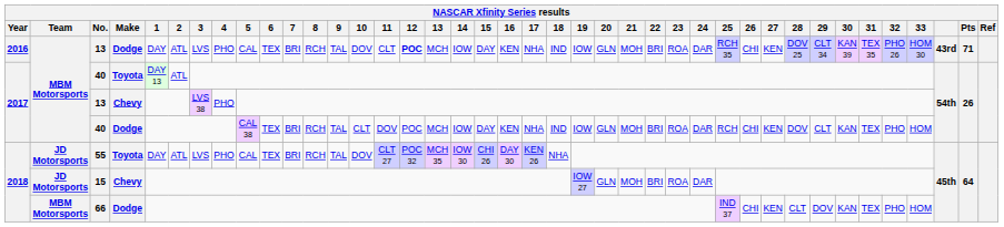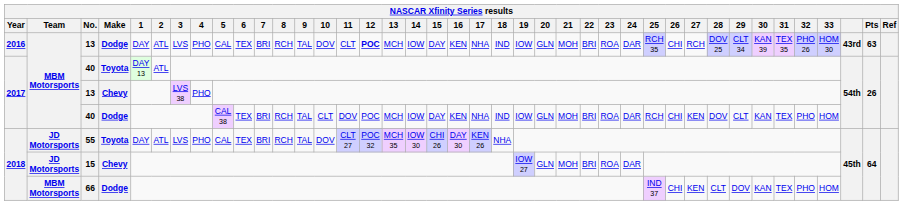 <table class="wikitable" style="text-align:center; font-size:75%">
 <tr>
 <th colspan=42><a href='#'>NASCAR Xfinity Series</a> results</th>
 </tr>
 <tr>
 <th>Year</th>
 <th>Team</th>
 <th>No.</th>
 <th>Make</th>
 <th>1</th>
 <th>2</th>
 <th>3</th>
 <th>4</th>
 <th>5</th>
 <th>6</th>
 <th>7</th>
 <th>8</th>
 <th>9</th>
 <th>10</th>
 <th>11</th>
 <th>12</th>
 <th>13</th>
 <th>14</th>
 <th>15</th>
 <th>16</th>
 <th>17</th>
 <th>18</th>
 <th>19</th>
 <th>20</th>
 <th>21</th>
 <th>22</th>
 <th>23</th>
 <th>24</th>
 <th>25</th>
 <th>26</th>
 <th>27</th>
 <th>28</th>
 <th>29</th>
 <th>30</th>
 <th>31</th>
 <th>32</th>
 <th>33</th>
 <th></th>
 <th>Pts</th>
 <th>Ref</th>
 </tr>
 <tr>
 <th><a href='#'>2016</a></th>
 <th rowspan=4><a href='#'>MBM Motorsports</a></th>
 <th>13</th>
 <th><a href='#'>Dodge</a></th>
 <td><a href='#'>DAY</a></td>
 <td><a href='#'>ATL</a></td>
 <td><a href='#'>LVS</a></td>
 <td><a href='#'>PHO</a></td>
 <td><a href='#'>CAL</a></td>
 <td><a href='#'>TEX</a></td>
 <td><a href='#'>BRI</a></td>
 <td><a href='#'>RCH</a></td>
 <td><a href='#'>TAL</a></td>
 <td><a href='#'>DOV</a></td>
 <td><a href='#'>CLT</a></td>
 <td><strong><a href='#'>POC</a></strong></td>
 <td><a href='#'>MCH</a></td>
 <td><a href='#'>IOW</a></td>
 <td><a href='#'>DAY</a></td>
 <td><a href='#'>KEN</a></td>
 <td><a href='#'>NHA</a></td>
 <td><a href='#'>IND</a></td>
 <td><a href='#'>IOW</a></td>
 <td><a href='#'>GLN</a></td>
 <td><a href='#'>MOH</a></td>
 <td><a href='#'>BRI</a></td>
 <td><a href='#'>ROA</a></td>
 <td><a href='#'>DAR</a></td>
 <td style="background:#CFCFFF;"><a href='#'>RCH</a><br><small>35</small></td>
 <td><a href='#'>CHI</a></td>
-<td><a href='#'>KEN</a></td>
+<td><a href='#'>RCH</a></td>
 <td style="background:#CFCFFF;"><a href='#'>DOV</a><br><small>25</small></td>
 <td style="background:#CFCFFF;"><a href='#'>CLT</a><br><small>34</small></td>
 <td style="background:#EFCFFF;"><a href='#'>KAN</a><br><small>39</small></td>
 <td style="background:#EFCFFF;"><a href='#'>TEX</a><br><small>35</small></td>
 <td style="background:#CFCFFF;"><a href='#'>PHO</a><br><small>26</small></td>
 <td style="background:#CFCFFF;"><a href='#'>HOM</a><br><small>30</small></td>
 <th>43rd</th>
-<th>71</th>
+<th>63</th>
 <th></th>
 </tr>
 <tr>
 <th rowspan=3><a href='#'>2017</a></th>
 <th>40</th>
 <th><a href='#'>Toyota</a></th>
 <td style="background:#DFFFDF;"><a href='#'>DAY</a><br><small>13</small></td>
 <td><a href='#'>ATL</a></td>
 <td colspan=31></td>
 <th rowspan=3>54th</th>
 <th rowspan=3>26</th>
 <th rowspan=3></th>
 </tr>
 <tr>
 <th>13</th>
 <th><a href='#'>Chevy</a></th>
 <td colspan=2></td>
 <td style="background:#EFCFFF;"><a href='#'>LVS</a><br><small>38</small></td>
 <td><a href='#'>PHO</a></td>
 <td colspan=29></td>
 </tr>
 <tr>
 <th>40</th>
 <th><a href='#'>Dodge</a></th>
 <td colspan=4></td>
 <td style="background:#EFCFFF;"><a href='#'>CAL</a><br><small>38</small></td>
 <td><a href='#'>TEX</a></td>
 <td><a href='#'>BRI</a></td>
 <td><a href='#'>RCH</a></td>
 <td><a href='#'>TAL</a></td>
 <td><a href='#'>CLT</a></td>
 <td><a href='#'>DOV</a></td>
 <td><a href='#'>POC</a></td>
 <td><a href='#'>MCH</a></td>
 <td><a href='#'>IOW</a></td>
 <td><a href='#'>DAY</a></td>
 <td><a href='#'>KEN</a></td>
 <td><a href='#'>NHA</a></td>
 <td><a href='#'>IND</a></td>
 <td><a href='#'>IOW</a></td>
 <td><a href='#'>GLN</a></td>
 <td><a href='#'>MOH</a></td>
 <td><a href='#'>BRI</a></td>
 <td><a href='#'>ROA</a></td>
 <td><a href='#'>DAR</a></td>
 <td><a href='#'>RCH</a></td>
 <td><a href='#'>CHI</a></td>
 <td><a href='#'>KEN</a></td>
 <td><a href='#'>DOV</a></td>
 <td><a href='#'>CLT</a></td>
 <td><a href='#'>KAN</a></td>
 <td><a href='#'>TEX</a></td>
 <td><a href='#'>PHO</a></td>
 <td><a href='#'>HOM</a></td>
 </tr>
 <tr>
 <th rowspan=3><a href='#'>2018</a></th>
 <th><a href='#'>JD Motorsports</a></th>
 <th>55</th>
 <th><a href='#'>Toyota</a></th>
 <td><a href='#'>DAY</a></td>
 <td><a href='#'>ATL</a></td>
 <td><a href='#'>LVS</a></td>
 <td><a href='#'>PHO</a></td>
 <td><a href='#'>CAL</a></td>
 <td><a href='#'>TEX</a></td>
 <td><a href='#'>BRI</a></td>
 <td><a href='#'>RCH</a></td>
 <td><a href='#'>TAL</a></td>
 <td><a href='#'>DOV</a></td>
 <td style="background:#CFCFFF;"><a href='#'>CLT</a><br><small>27</small></td>
 <td style="background:#CFCFFF;"><a href='#'>POC</a><br><small>32</small></td>
 <td style="background:#EFCFFF;"><a href='#'>MCH</a><br><small>35</small></td>
 <td style="background:#EFCFFF;"><a href='#'>IOW</a><br><small>30</small></td>
 <td style="background:#CFCFFF;"><a href='#'>CHI</a><br><small>26</small></td>
 <td style="background:#EFCFFF;"><a href='#'>DAY</a><br><small>30</small></td>
 <td style="background:#CFCFFF;"><a href='#'>KEN</a><br><small>26</small></td>
 <td><a href='#'>NHA</a></td>
 <td colspan=15></td>
 <th rowspan=3>45th</th>
 <th rowspan=3>64</th>
 <th rowspan=3></th>
 </tr>
 <tr>
 <th><a href='#'>JD Motorsports</a></th>
 <th>15</th>
 <th><a href='#'>Chevy</a></th>
 <td colspan=18></td>
 <td style="background:#CFCFFF;"><a href='#'>IOW</a><br><small>27</small></td>
 <td><a href='#'>GLN</a></td>
 <td><a href='#'>MOH</a></td>
 <td><a href='#'>BRI</a></td>
 <td><a href='#'>ROA</a></td>
 <td><a href='#'>DAR</a></td>
 </tr>
 <tr>
 <th><a href='#'>MBM Motorsports</a></th>
 <th>66</th>
 <th><a href='#'>Dodge</a></th>
 <td colspan=24></td>
 <td style="background:#EFCFFF;"><a href='#'>IND</a><br><small>37</small></td>
 <td><a href='#'>CHI</a></td>
 <td><a href='#'>KEN</a></td>
 <td><a href='#'>CLT</a></td>
 <td><a href='#'>DOV</a></td>
 <td><a href='#'>KAN</a></td>
 <td><a href='#'>TEX</a></td>
 <td><a href='#'>PHO</a></td>
 <td><a href='#'>HOM</a></td>
 </tr>
 </table>
